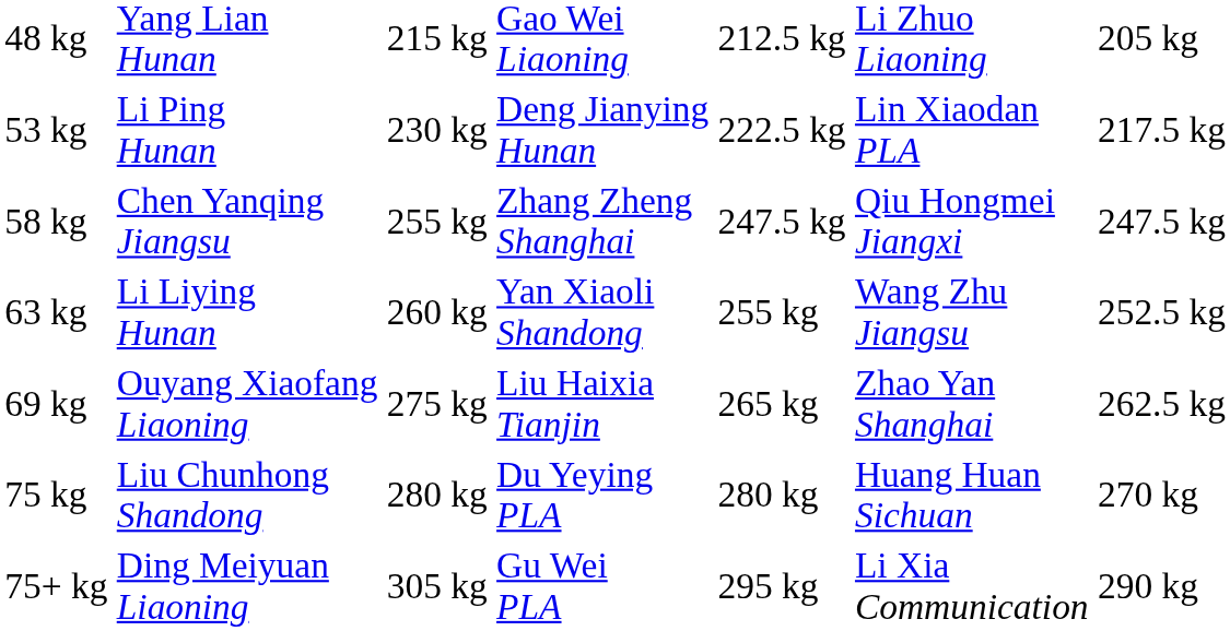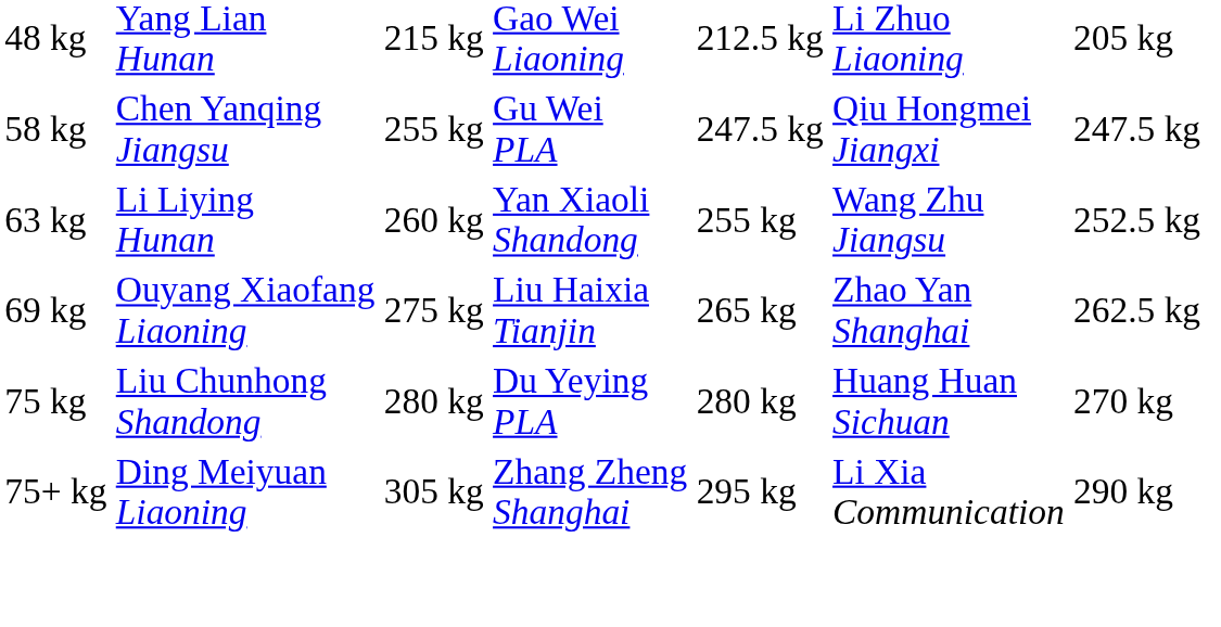 <table>
 <tr>
 <td>48 kg</td>
 <td><a href='#'>Yang Lian</a><br><em><a href='#'>Hunan</a></em></td>
 <td>215 kg</td>
 <td><a href='#'>Gao Wei</a><br><em><a href='#'>Liaoning</a></em></td>
 <td>212.5 kg</td>
 <td><a href='#'>Li Zhuo</a><br><em><a href='#'>Liaoning</a></em></td>
 <td>205 kg</td>
 </tr>
 <tr>
-<td>53 kg</td>
-<td><a href='#'>Li Ping</a><br><em><a href='#'>Hunan</a></em></td>
-<td>230 kg</td>
-<td><a href='#'>Deng Jianying</a><br><em><a href='#'>Hunan</a></em></td>
-<td>222.5 kg</td>
-<td><a href='#'>Lin Xiaodan</a><br><em><a href='#'>PLA</a></em></td>
-<td>217.5 kg</td>
-</tr>
-<tr>
 <td>58 kg</td>
 <td><a href='#'>Chen Yanqing</a><br><em><a href='#'>Jiangsu</a></em></td>
 <td>255 kg</td>
-<td><a href='#'>Zhang Zheng</a><br><em><a href='#'>Shanghai</a></em></td>
+<td><a href='#'>Gu Wei</a><br><em><a href='#'>PLA</a></em></td>
 <td>247.5 kg</td>
 <td><a href='#'>Qiu Hongmei</a><br><em><a href='#'>Jiangxi</a></em></td>
 <td>247.5 kg</td>
 </tr>
 <tr>
 <td>63 kg</td>
 <td><a href='#'>Li Liying</a><br><em><a href='#'>Hunan</a></em></td>
 <td>260 kg</td>
 <td><a href='#'>Yan Xiaoli</a><br><em><a href='#'>Shandong</a></em></td>
 <td>255 kg</td>
 <td><a href='#'>Wang Zhu</a><br><em><a href='#'>Jiangsu</a></em></td>
 <td>252.5 kg</td>
 </tr>
 <tr>
 <td>69 kg</td>
 <td><a href='#'>Ouyang Xiaofang</a><br><em><a href='#'>Liaoning</a></em></td>
 <td>275 kg</td>
 <td><a href='#'>Liu Haixia</a><br><em><a href='#'>Tianjin</a></em></td>
 <td>265 kg</td>
 <td><a href='#'>Zhao Yan</a><br><em><a href='#'>Shanghai</a></em></td>
 <td>262.5 kg</td>
 </tr>
 <tr>
 <td>75 kg</td>
 <td><a href='#'>Liu Chunhong</a><br><em><a href='#'>Shandong</a></em></td>
 <td>280 kg</td>
 <td><a href='#'>Du Yeying</a><br><em><a href='#'>PLA</a></em></td>
 <td>280 kg</td>
 <td><a href='#'>Huang Huan</a><br><em><a href='#'>Sichuan</a></em></td>
 <td>270 kg</td>
 </tr>
 <tr>
 <td>75+ kg</td>
 <td><a href='#'>Ding Meiyuan</a><br><em><a href='#'>Liaoning</a></em></td>
 <td>305 kg</td>
-<td><a href='#'>Gu Wei</a><br><em><a href='#'>PLA</a></em></td>
+<td><a href='#'>Zhang Zheng</a><br><em><a href='#'>Shanghai</a></em></td>
 <td>295 kg</td>
 <td><a href='#'>Li Xia</a><br><em>Communication</em></td>
 <td>290 kg</td>
 </tr>
 </table>
